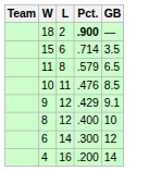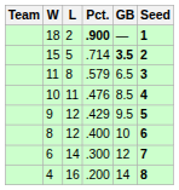 <table class=wikitable>
 <tr>
 <th>Team</th>
 <th>W</th>
 <th>L</th>
 <th>Pct.</th>
 <th>GB</th>
+<th>Seed</th>
 </tr>
 <tr bgcolor=ccffcc>
 <td></td>
 <td>18</td>
 <td>2</td>
 <td><strong>.900</strong></td>
 <td>—</td>
+<td><strong>1</strong></td>
 </tr>
 <tr bgcolor=ccffcc>
 <td></td>
 <td>15</td>
-<td>6</td>
+<td>5</td>
 <td>.714</td>
-<td>3.5</td>
+<td><strong>3.5</strong></td>
+<td><strong>2</strong></td>
 </tr>
 <tr bgcolor=ccffcc>
 <td></td>
 <td>11</td>
 <td>8</td>
 <td>.579</td>
 <td>6.5</td>
+<td><strong>3</strong></td>
 </tr>
 <tr bgcolor=ccffcc>
 <td></td>
 <td>10</td>
 <td>11</td>
 <td>.476</td>
 <td>8.5</td>
+<td><strong>4</strong></td>
 </tr>
 <tr bgcolor=ccffcc>
 <td></td>
 <td>9</td>
 <td>12</td>
 <td>.429</td>
-<td>9.1</td>
+<td>9.5</td>
+<td><strong>5</strong></td>
 </tr>
 <tr bgcolor=ccffcc>
 <td></td>
 <td>8</td>
 <td>12</td>
 <td>.400</td>
 <td>10</td>
+<td><strong>6</strong></td>
 </tr>
 <tr bgcolor=ccffcc>
 <td></td>
 <td>6</td>
 <td>14</td>
 <td>.300</td>
 <td>12</td>
+<td><strong>7</strong></td>
 </tr>
 <tr bgcolor=ccffcc>
 <td></td>
 <td>4</td>
 <td>16</td>
 <td>.200</td>
 <td>14</td>
+<td><strong>8</strong></td>
 </tr>
 </table>
